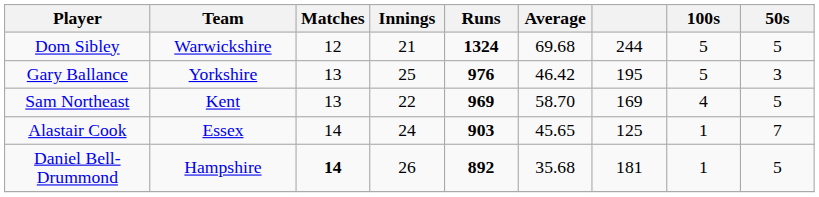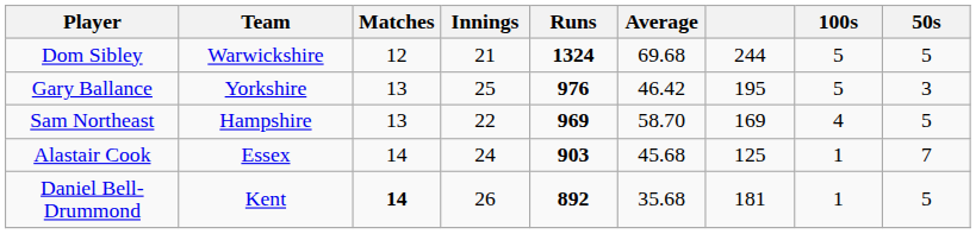 <table class="wikitable" style="text-align:center;">
 <tr>
 <th width=125>Player</th>
 <th width=125>Team</th>
 <th width=60>Matches</th>
 <th width=60>Innings</th>
 <th width=60>Runs</th>
 <th width=60>Average</th>
 <th width=60></th>
 <th width=60>100s</th>
 <th width=60>50s</th>
 </tr>
 <tr>
 <td><a href='#'>Dom Sibley</a></td>
 <td><a href='#'>Warwickshire</a></td>
 <td>12</td>
 <td>21</td>
 <td><strong>1324</strong></td>
 <td>69.68</td>
 <td>244</td>
 <td>5</td>
 <td>5</td>
 </tr>
 <tr>
 <td><a href='#'>Gary Ballance</a></td>
 <td><a href='#'>Yorkshire</a></td>
 <td>13</td>
 <td>25</td>
 <td><strong>976</strong></td>
 <td>46.42</td>
 <td>195</td>
 <td>5</td>
 <td>3</td>
 </tr>
 <tr>
 <td><a href='#'>Sam Northeast</a></td>
-<td><a href='#'>Kent</a></td>
+<td><a href='#'>Hampshire</a></td>
 <td>13</td>
 <td>22</td>
 <td><strong>969</strong></td>
 <td>58.70</td>
 <td>169</td>
 <td>4</td>
 <td>5</td>
 </tr>
 <tr>
 <td><a href='#'>Alastair Cook</a></td>
 <td><a href='#'>Essex</a></td>
 <td>14</td>
 <td>24</td>
 <td><strong>903</strong></td>
-<td>45.65</td>
+<td>45.68</td>
 <td>125</td>
 <td>1</td>
 <td>7</td>
 </tr>
 <tr>
 <td><a href='#'>Daniel Bell-Drummond</a></td>
-<td><a href='#'>Hampshire</a></td>
+<td><a href='#'>Kent</a></td>
 <td><strong>14</strong></td>
 <td>26</td>
 <td><strong>892</strong></td>
 <td>35.68</td>
 <td>181</td>
 <td>1</td>
 <td>5</td>
 </tr>
 <tr>
 </tr>
 </table>
